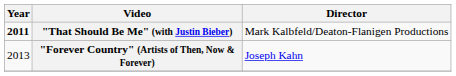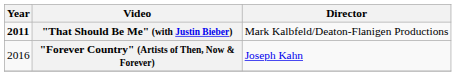 <table class="wikitable plainrowheaders">
 <tr>
 <th>Year</th>
 <th style="width:18em;">Video</th>
 <th>Director</th>
 </tr>
 <tr>
 <td><strong>2011</strong></td>
 <th scope="row">"That Should Be Me" <small>(with <a href='#'>Justin Bieber</a>)</small></th>
 <td>Mark Kalbfeld/Deaton-Flanigen Productions</td>
 </tr>
 <tr>
-<td>2013</td>
+<td>2016</td>
 <th scope="row">"Forever Country" <small>(Artists of Then, Now & Forever)</small></th>
 <td><a href='#'>Joseph Kahn</a></td>
 </tr>
 <tr>
 </tr>
 </table>
